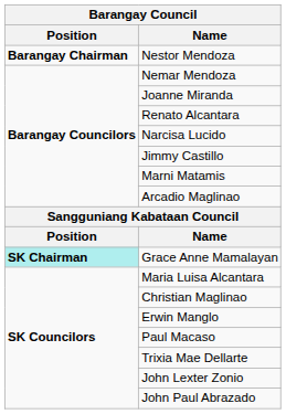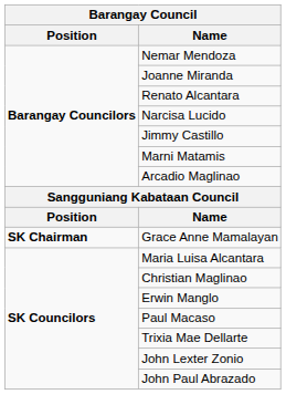 <table class=wikitable>
 <tr>
 <th colspan=2>Barangay Council</th>
 </tr>
 <tr>
 <th>Position</th>
 <th>Name</th>
-</tr>
-<tr>
-<td><strong>Barangay Chairman</strong></td>
-<td>Nestor Mendoza</td>
 </tr>
 <tr>
 <td rowspan=7><strong>Barangay Councilors</strong></td>
 <td>Nemar Mendoza</td>
 </tr>
 <tr>
 <td>Joanne Miranda</td>
 </tr>
 <tr>
 <td>Renato Alcantara</td>
 </tr>
 <tr>
 <td>Narcisa Lucido</td>
 </tr>
 <tr>
 <td>Jimmy Castillo</td>
 </tr>
 <tr>
 <td>Marni Matamis</td>
 </tr>
 <tr>
 <td>Arcadio Maglinao</td>
 </tr>
 <tr>
 <th colspan=2>Sangguniang Kabataan Council</th>
 </tr>
 <tr>
 <th>Position</th>
 <th>Name</th>
 </tr>
 <tr>
-<td style="background: paleturquoise;"><strong>SK Chairman</strong></td>
+<td><strong>SK Chairman</strong></td>
 <td>Grace Anne Mamalayan</td>
 </tr>
 <tr>
 <td rowspan=7><strong>SK Councilors</strong></td>
 <td>Maria Luisa Alcantara</td>
 </tr>
 <tr>
 <td>Christian Maglinao</td>
 </tr>
 <tr>
 <td>Erwin Manglo</td>
 </tr>
 <tr>
 <td>Paul Macaso</td>
 </tr>
 <tr>
 <td>Trixia Mae Dellarte</td>
 </tr>
 <tr>
 <td>John Lexter Zonio</td>
 </tr>
 <tr>
 <td>John Paul Abrazado</td>
 </tr>
 </table>
